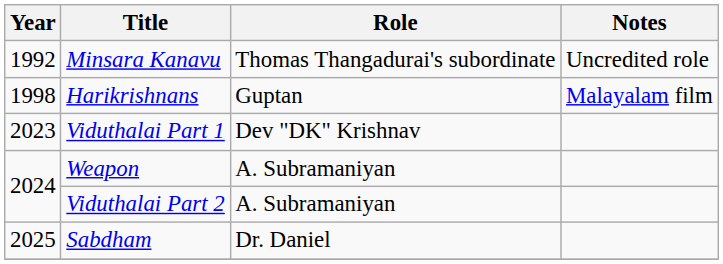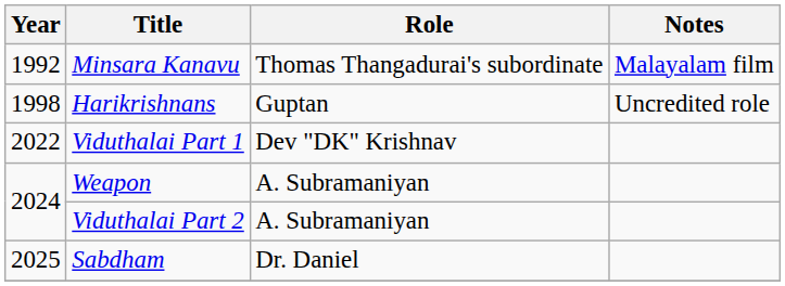 <table class="wikitable sortable">
 <tr>
 <th>Year</th>
 <th>Title</th>
 <th>Role</th>
 <th>Notes</th>
 </tr>
 <tr>
 <td>1992</td>
 <td><em><a href='#'>Minsara Kanavu</a></em></td>
 <td>Thomas Thangadurai's subordinate</td>
-<td>Uncredited role</td>
+<td><a href='#'>Malayalam</a> film</td>
 </tr>
 <tr>
 <td>1998</td>
 <td><em><a href='#'>Harikrishnans</a></em></td>
 <td>Guptan</td>
-<td><a href='#'>Malayalam</a> film</td>
+<td>Uncredited role</td>
 </tr>
 <tr>
-<td>2023</td>
+<td>2022</td>
 <td><em><a href='#'>Viduthalai Part 1</a></em></td>
 <td>Dev "DK" Krishnav</td>
 <td></td>
 </tr>
 <tr>
 <td rowspan="2">2024</td>
 <td><em><a href='#'>Weapon</a></em></td>
 <td>A. Subramaniyan</td>
 <td></td>
 </tr>
 <tr>
 <td><em><a href='#'>Viduthalai Part 2</a></em></td>
 <td>A. Subramaniyan</td>
 <td></td>
 </tr>
 <tr>
 <td>2025</td>
 <td><em><a href='#'>Sabdham</a></em></td>
 <td>Dr. Daniel</td>
 <td></td>
 </tr>
 <tr>
 </tr>
 </table>
